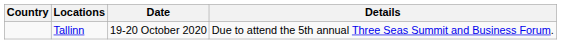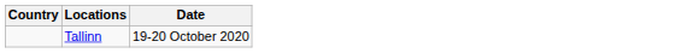 <table class="wikitable">
 <tr>
 <th>Country</th>
 <th>Locations</th>
 <th>Date</th>
-<th>Details</th>
 </tr>
 <tr>
 <td></td>
 <td><a href='#'>Tallinn</a></td>
 <td>19-20 October 2020</td>
-<td>Due to attend the 5th annual <a href='#'>Three Seas Summit and Business Forum</a>.</td>
 </tr>
 </table>
